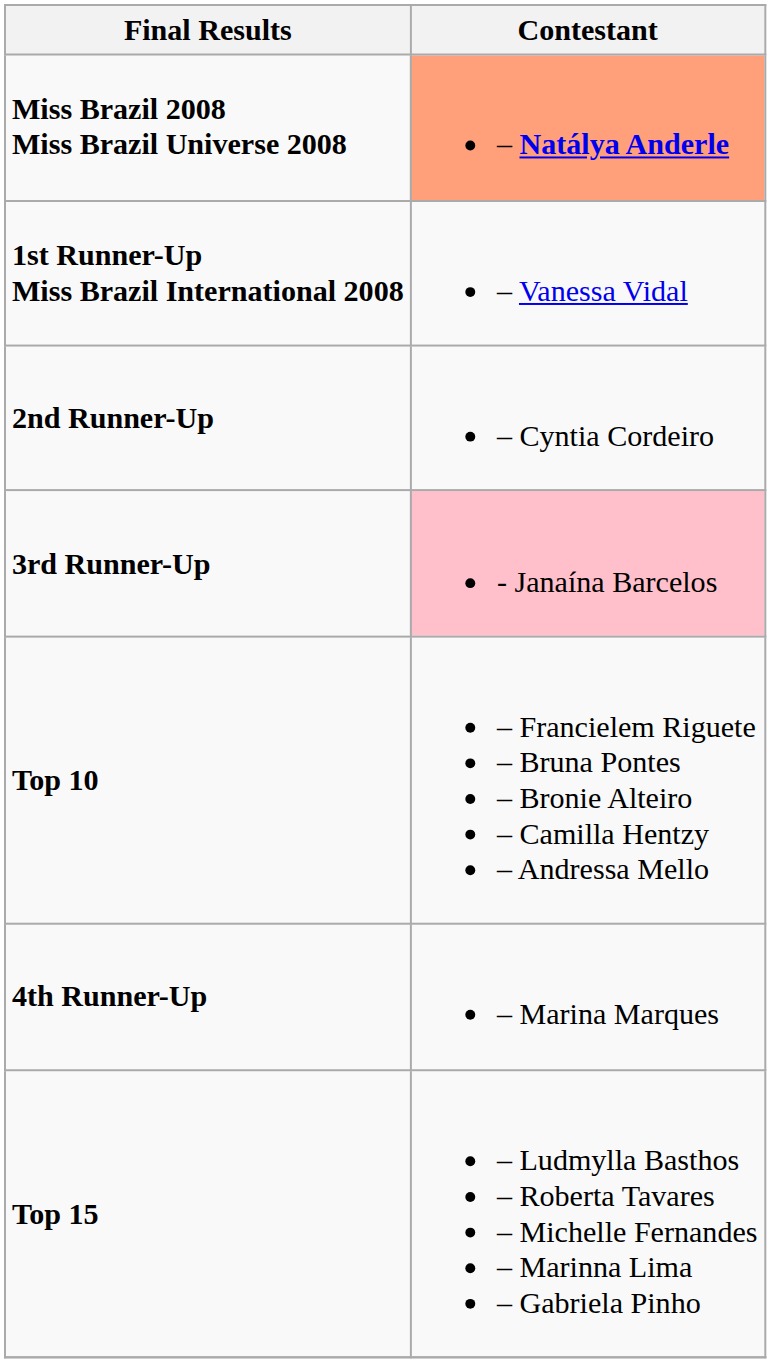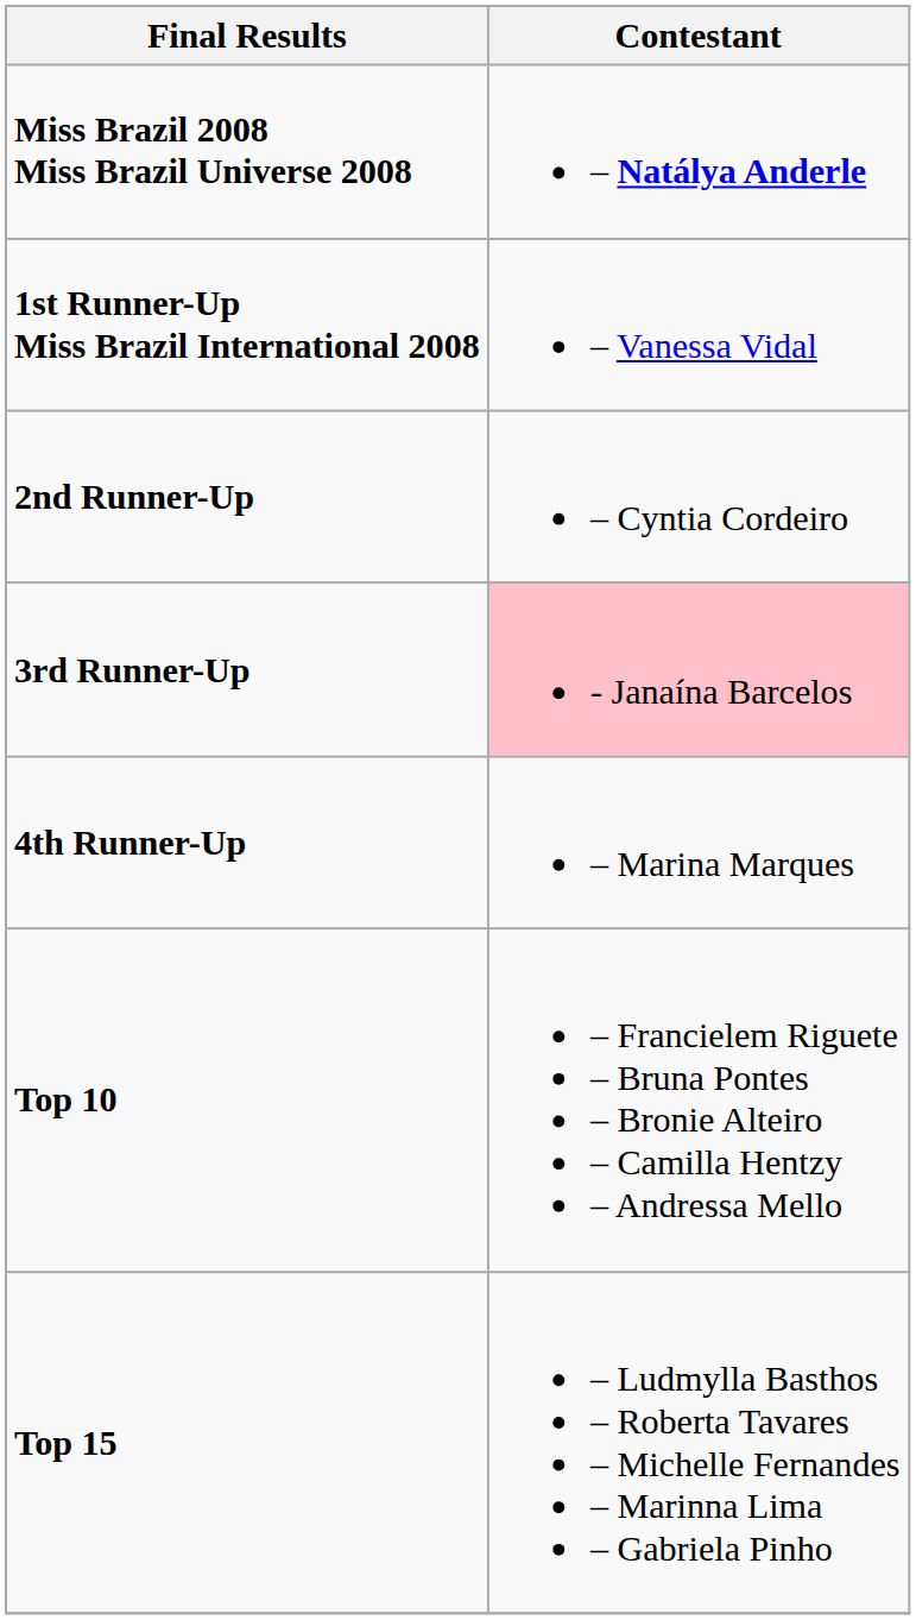 <table class="wikitable sortable" style="font-size: 95%;">
 <tr>
 <th>Final Results</th>
 <th>Contestant</th>
 </tr>
 <tr>
 <td><strong>Miss Brazil 2008</strong><br><strong>Miss Brazil Universe 2008</strong></td>
-<td style="background: lightsalmon;"><br><ul><li><strong></strong> – <strong><a href='#'>Natálya Anderle</a></strong></li></ul></td>
+<td><br><ul><li><strong></strong> – <strong><a href='#'>Natálya Anderle</a></strong></li></ul></td>
 </tr>
 <tr>
 <td><strong>1st Runner-Up</strong><br><strong>Miss Brazil International 2008</strong></td>
 <td><br><ul><li><strong></strong> – <a href='#'>Vanessa Vidal</a></li></ul></td>
 </tr>
 <tr>
 <td><strong>2nd Runner-Up</strong></td>
 <td><br><ul><li><strong></strong> – Cyntia Cordeiro</li></ul></td>
 </tr>
 <tr>
 <td><strong>3rd Runner-Up</strong></td>
 <td style="background: pink;"><br><ul><li><strong></strong> - Janaína Barcelos</li></ul></td>
 </tr>
 <tr>
+<td><strong>4th Runner-Up</strong></td>
+<td><br><ul><li><strong></strong> – Marina Marques</li></ul></td>
+</tr>
+<tr>
 <td><strong>Top 10</strong></td>
 <td><br><ul><li><strong></strong>  – Francielem Riguete</li><li><strong></strong> – Bruna Pontes</li><li><strong></strong> – Bronie Alteiro</li><li><strong></strong> – Camilla Hentzy</li><li><strong></strong> – Andressa Mello</li></ul></td>
-</tr>
-<tr>
-<td><strong>4th Runner-Up</strong></td>
-<td><br><ul><li><strong></strong> – Marina Marques</li></ul></td>
 </tr>
 <tr>
 <td><strong>Top 15</strong></td>
 <td><br><ul><li><strong></strong> – Ludmylla Basthos</li><li><strong></strong> – Roberta Tavares</li><li><strong></strong> – Michelle Fernandes</li><li><strong></strong> – Marinna Lima</li><li><strong></strong> – Gabriela Pinho</li></ul></td>
 </tr>
 <tr>
 </tr>
 </table>
